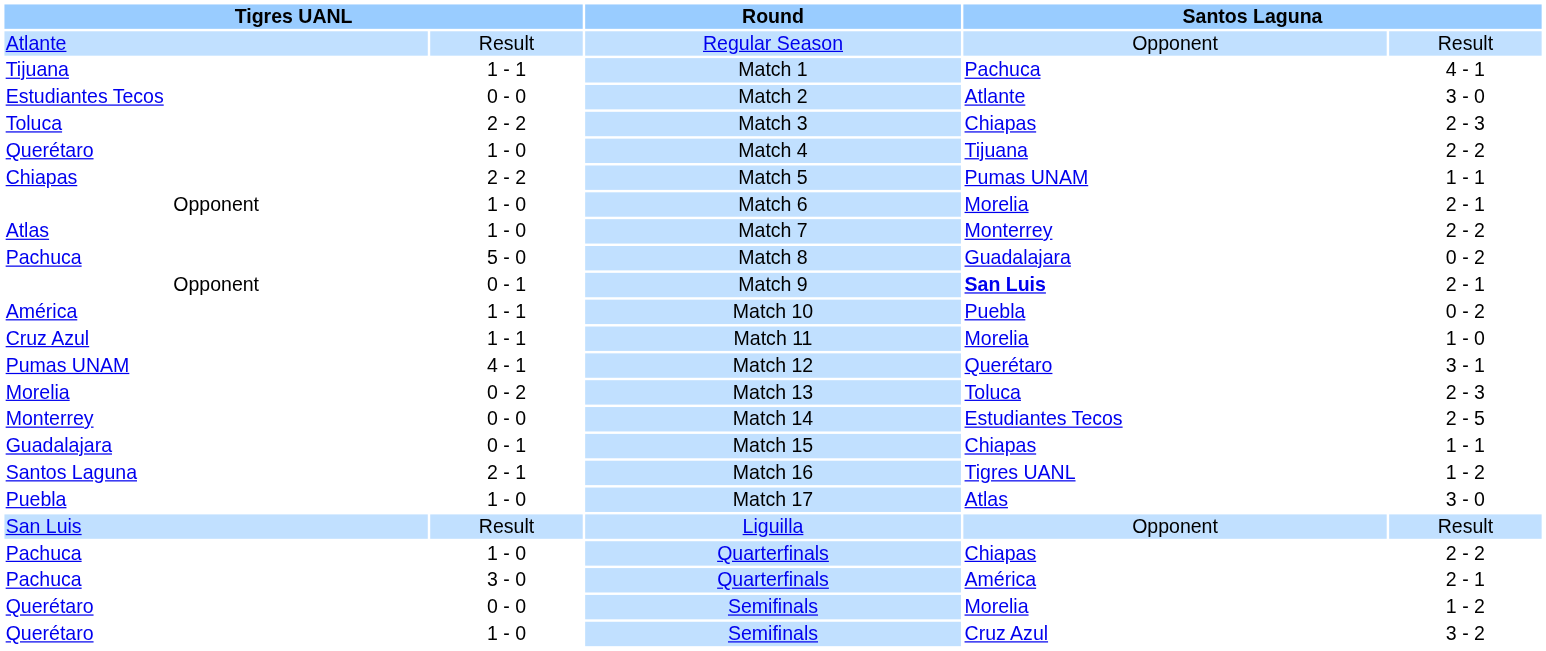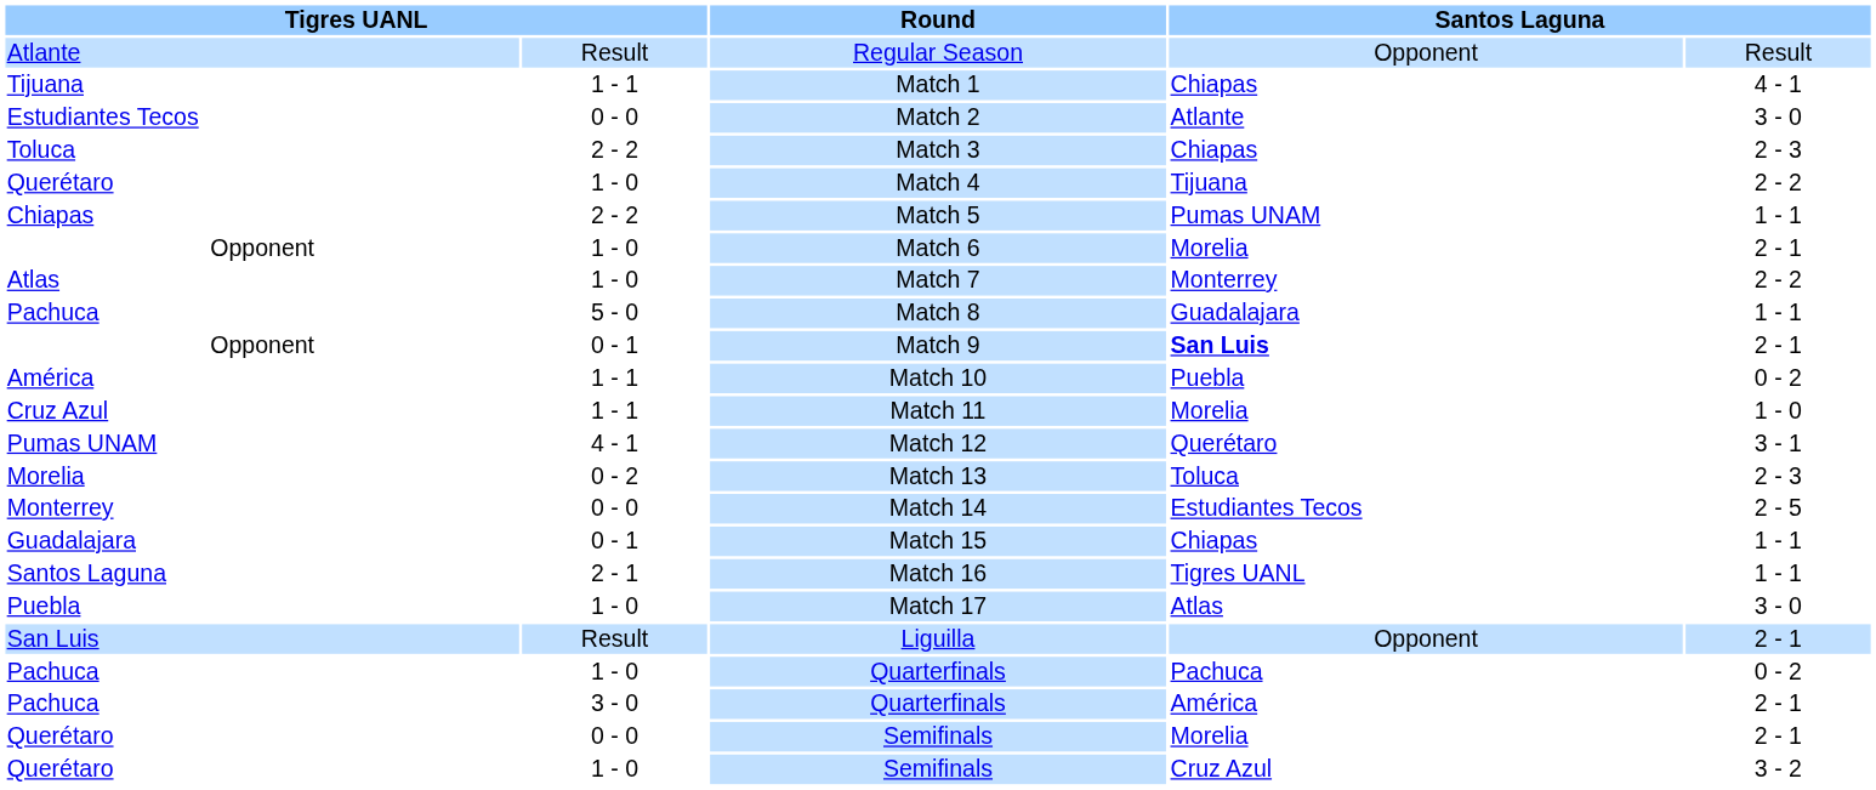 <table width="100%" style="text-align:center">
 <tr valign="top" bgcolor="#99ccff">
 <th colspan=2 style="width:1*">Tigres UANL</th>
 <th>Round</th>
 <th colspan=2 style="width:1*">Santos Laguna</th>
 </tr>
 <tr valign="top" bgcolor="#c1e0ff">
 <td align=left> <a href='#'>Atlante</a></td>
 <td>Result</td>
 <td><a href='#'>Regular Season</a></td>
 <td>Opponent</td>
 <td>Result</td>
 </tr>
 <tr>
 <td align=left> <a href='#'>Tijuana</a></td>
 <td>1 - 1</td>
 <td bgcolor="#c1e0ff">Match 1</td>
-<td align=left> <a href='#'>Pachuca</a></td>
+<td align=left> <a href='#'>Chiapas</a></td>
 <td>4 - 1</td>
 </tr>
 <tr>
 <td align=left> <a href='#'>Estudiantes Tecos</a></td>
 <td>0 - 0</td>
 <td bgcolor="#c1e0ff">Match 2</td>
 <td align=left> <a href='#'>Atlante</a></td>
 <td>3 - 0</td>
 </tr>
 <tr>
 <td align=left> <a href='#'>Toluca</a></td>
 <td>2 - 2</td>
 <td bgcolor="#c1e0ff">Match 3</td>
 <td align=left> <a href='#'>Chiapas</a></td>
 <td>2 - 3</td>
 </tr>
 <tr>
 <td align=left> <a href='#'>Querétaro</a></td>
 <td>1 - 0</td>
 <td bgcolor="#c1e0ff">Match 4</td>
 <td align=left> <a href='#'>Tijuana</a></td>
 <td>2 - 2</td>
 </tr>
 <tr>
 <td align=left> <a href='#'>Chiapas</a></td>
 <td>2 - 2</td>
 <td bgcolor="#c1e0ff">Match 5</td>
 <td align=left> <a href='#'>Pumas UNAM</a></td>
 <td>1 - 1</td>
 </tr>
 <tr>
 <td>Opponent</td>
 <td>1 - 0</td>
 <td bgcolor="#c1e0ff">Match 6</td>
 <td align=left> <a href='#'>Morelia</a></td>
 <td>2 - 1</td>
 </tr>
 <tr>
 <td align=left> <a href='#'>Atlas</a></td>
 <td>1 - 0</td>
 <td bgcolor="#c1e0ff">Match 7</td>
 <td align=left> <a href='#'>Monterrey</a></td>
 <td>2 - 2</td>
 </tr>
 <tr>
 <td align=left> <a href='#'>Pachuca</a></td>
 <td>5 - 0</td>
 <td bgcolor="#c1e0ff">Match 8</td>
 <td align=left> <a href='#'>Guadalajara</a></td>
-<td>0 - 2</td>
+<td>1 - 1</td>
 </tr>
 <tr>
 <td>Opponent</td>
 <td>0 - 1</td>
 <td bgcolor="#c1e0ff">Match 9</td>
 <td align=left><strong> <a href='#'>San Luis</a></strong></td>
 <td>2 - 1</td>
 </tr>
 <tr>
 <td align=left> <a href='#'>América</a></td>
 <td>1 - 1</td>
 <td bgcolor="#c1e0ff">Match 10</td>
 <td align=left> <a href='#'>Puebla</a></td>
 <td>0 - 2</td>
 </tr>
 <tr>
 <td align=left> <a href='#'>Cruz Azul</a></td>
 <td>1 - 1</td>
 <td bgcolor="#c1e0ff">Match 11</td>
 <td align=left> <a href='#'>Morelia</a></td>
 <td>1 - 0</td>
 </tr>
 <tr>
 <td align=left> <a href='#'>Pumas UNAM</a></td>
 <td>4 - 1</td>
 <td bgcolor="#c1e0ff">Match 12</td>
 <td align=left> <a href='#'>Querétaro</a></td>
 <td>3 - 1</td>
 </tr>
 <tr>
 <td align=left> <a href='#'>Morelia</a></td>
 <td>0 - 2</td>
 <td bgcolor="#c1e0ff">Match 13</td>
 <td align=left> <a href='#'>Toluca</a></td>
 <td>2 - 3</td>
 </tr>
 <tr>
 <td align=left> <a href='#'>Monterrey</a></td>
 <td>0 - 0</td>
 <td bgcolor="#c1e0ff">Match 14</td>
 <td align=left> <a href='#'>Estudiantes Tecos</a></td>
 <td>2 - 5</td>
 </tr>
 <tr>
 <td align=left> <a href='#'>Guadalajara</a></td>
 <td>0 - 1</td>
 <td bgcolor="#c1e0ff">Match 15</td>
 <td align=left> <a href='#'>Chiapas</a></td>
 <td>1 - 1</td>
 </tr>
 <tr>
 <td align=left> <a href='#'>Santos Laguna</a></td>
 <td>2 - 1</td>
 <td bgcolor="#c1e0ff">Match 16</td>
 <td align=left> <a href='#'>Tigres UANL</a></td>
-<td>1 - 2</td>
+<td>1 - 1</td>
 </tr>
 <tr>
 <td align=left> <a href='#'>Puebla</a></td>
 <td>1 - 0</td>
 <td bgcolor="#c1e0ff">Match 17</td>
 <td align=left> <a href='#'>Atlas</a></td>
 <td>3 - 0</td>
 </tr>
 <tr valign="top" bgcolor="#c1e0ff">
 <td align=left> <a href='#'>San Luis</a></td>
 <td>Result</td>
 <td><a href='#'>Liguilla</a></td>
 <td>Opponent</td>
-<td>Result</td>
+<td>2 - 1</td>
 </tr>
 <tr>
 <td align=left> <a href='#'>Pachuca</a></td>
 <td>1 - 0</td>
 <td bgcolor="#c1e0ff"><a href='#'>Quarterfinals</a></td>
-<td align=left> <a href='#'>Chiapas</a></td>
-<td>2 - 2</td>
+<td align=left> <a href='#'>Pachuca</a></td>
+<td>0 - 2</td>
 </tr>
 <tr>
 <td align=left> <a href='#'>Pachuca</a></td>
 <td>3 - 0</td>
 <td bgcolor="#c1e0ff"><a href='#'>Quarterfinals</a></td>
 <td align=left> <a href='#'>América</a></td>
 <td>2 - 1</td>
 </tr>
 <tr>
 <td align=left> <a href='#'>Querétaro</a></td>
 <td>0 - 0</td>
 <td bgcolor="#c1e0ff"><a href='#'>Semifinals</a></td>
 <td align=left> <a href='#'>Morelia</a></td>
-<td>1 - 2</td>
+<td>2 - 1</td>
 </tr>
 <tr>
 <td align=left> <a href='#'>Querétaro</a></td>
 <td>1 - 0</td>
 <td bgcolor="#c1e0ff"><a href='#'>Semifinals</a></td>
 <td align=left> <a href='#'>Cruz Azul</a></td>
 <td>3 - 2</td>
 </tr>
 </table>
